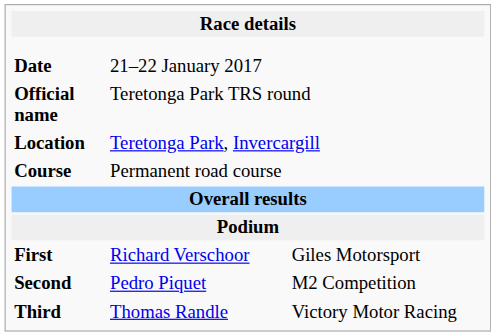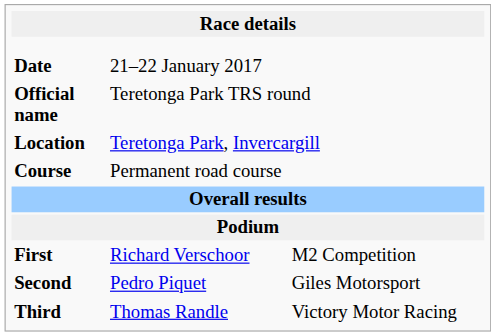 <table class="infobox" cellpadding="2" style="float:right; float:right; width:26em;">
 <tr>
 <th colspan="3" style="background:#efefef;">Race details</th>
 </tr>
 <tr>
 <td colspan="3" style="text-align:center;"></td>
 </tr>
 <tr>
 <td colspan="3" style="text-align:center;"></td>
 </tr>
 <tr>
 <td style="width: 20%;"><strong>Date</strong></td>
 <td>21–22 January 2017</td>
 </tr>
 <tr>
 <td><strong>Official name</strong></td>
 <td colspan=2>Teretonga Park TRS round</td>
 </tr>
 <tr>
 <td><strong>Location</strong></td>
 <td colspan=2><a href='#'>Teretonga Park</a>, <a href='#'>Invercargill</a></td>
 </tr>
 <tr>
 <td><strong>Course</strong></td>
 <td colspan=2>Permanent road course<br></td>
 </tr>
 <tr>
 <td colspan="3" style="text-align:center; background:#9cf;"><strong>Overall results</strong></td>
 </tr>
 <tr>
 <th colspan="3" style="background:#efefef;">Podium</th>
 </tr>
 <tr>
 <td><strong>First</strong></td>
 <td> <a href='#'>Richard Verschoor</a></td>
-<td>Giles Motorsport</td>
+<td>M2 Competition</td>
 </tr>
 <tr>
 <td><strong>Second</strong></td>
 <td> <a href='#'>Pedro Piquet</a></td>
-<td>M2 Competition</td>
+<td>Giles Motorsport</td>
 </tr>
 <tr>
 <td><strong>Third</strong></td>
 <td> <a href='#'>Thomas Randle</a></td>
 <td>Victory Motor Racing</td>
 </tr>
 </table>
